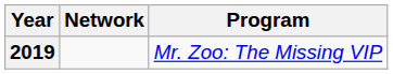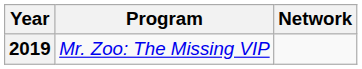 <table class="wikitable plainrowheaders">
 <tr>
 <th>Year</th>
+<th>Program</th>
 <th>Network</th>
-<th>Program</th>
 </tr>
 <tr>
 <th scope="row">2019</th>
+<td><em><a href='#'>Mr. Zoo: The Missing VIP</a></em></td>
 <td></td>
-<td><em><a href='#'>Mr. Zoo: The Missing VIP</a></em></td>
 </tr>
 </table>
